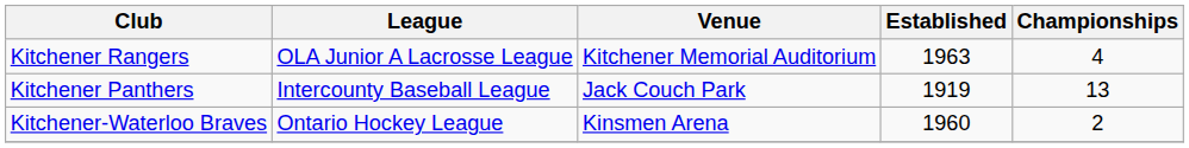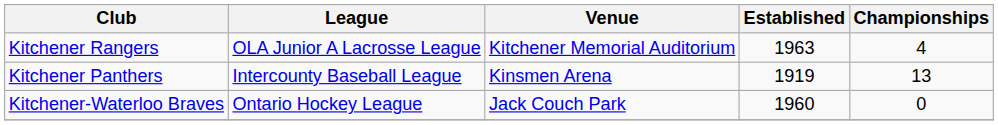 <table class="wikitable">
 <tr>
 <th>Club</th>
 <th>League</th>
 <th>Venue</th>
 <th>Established</th>
 <th>Championships</th>
 </tr>
 <tr>
 <td><a href='#'>Kitchener Rangers</a></td>
 <td><a href='#'>OLA Junior A Lacrosse League</a></td>
 <td><a href='#'>Kitchener Memorial Auditorium</a></td>
 <td align="center">1963</td>
 <td align="center">4</td>
 </tr>
 <tr>
 <td><a href='#'>Kitchener Panthers</a></td>
 <td><a href='#'>Intercounty Baseball League</a></td>
-<td><a href='#'>Jack Couch Park</a></td>
+<td><a href='#'>Kinsmen Arena</a></td>
 <td style="text-align:center;">1919</td>
 <td style="text-align:center;">13</td>
 </tr>
 <tr>
 <td><a href='#'>Kitchener-Waterloo Braves</a></td>
 <td><a href='#'>Ontario Hockey League</a></td>
-<td><a href='#'>Kinsmen Arena</a></td>
+<td><a href='#'>Jack Couch Park</a></td>
 <td align="center">1960</td>
-<td align="center">2</td>
+<td align="center">0</td>
 </tr>
 <tr>
 </tr>
 </table>
